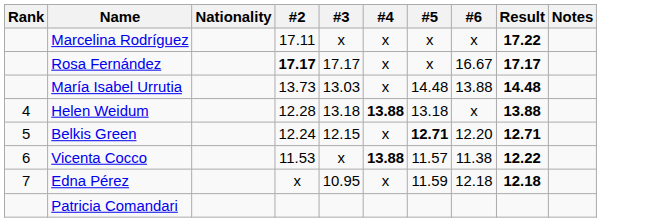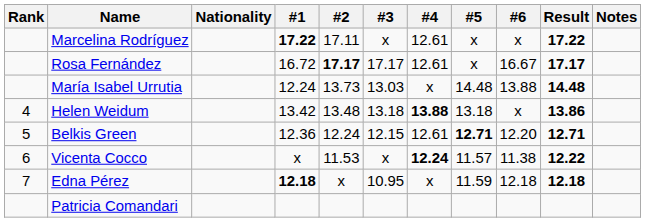 <table class="wikitable sortable" style="text-align:center;font-size:95%">
 <tr>
 <th>Rank</th>
 <th>Name</th>
 <th>Nationality</th>
+<th>#1</th>
 <th>#2</th>
 <th>#3</th>
 <th>#4</th>
 <th>#5</th>
 <th>#6</th>
 <th>Result</th>
 <th>Notes</th>
 </tr>
 <tr>
 <td></td>
 <td align=left><a href='#'>Marcelina Rodríguez</a></td>
 <td align=left></td>
+<td><strong>17.22</strong></td>
 <td>17.11</td>
 <td>x</td>
-<td>x</td>
+<td>12.61</td>
 <td>x</td>
 <td>x</td>
 <td><strong>17.22</strong></td>
 <td></td>
 </tr>
 <tr>
 <td></td>
 <td align=left><a href='#'>Rosa Fernández</a></td>
 <td align=left></td>
+<td>16.72</td>
 <td><strong>17.17</strong></td>
 <td>17.17</td>
-<td>x</td>
+<td>12.61</td>
 <td>x</td>
 <td>16.67</td>
 <td><strong>17.17</strong></td>
 <td></td>
 </tr>
 <tr>
 <td></td>
 <td align=left><a href='#'>María Isabel Urrutia</a></td>
 <td align=left></td>
+<td>12.24</td>
 <td>13.73</td>
 <td>13.03</td>
 <td>x</td>
 <td>14.48</td>
 <td>13.88</td>
 <td><strong>14.48</strong></td>
 <td></td>
 </tr>
 <tr>
 <td>4</td>
 <td align=left><a href='#'>Helen Weidum</a></td>
 <td align=left></td>
-<td>12.28</td>
+<td>13.42</td>
+<td>13.48</td>
 <td>13.18</td>
 <td><strong>13.88</strong></td>
 <td>13.18</td>
 <td>x</td>
-<td><strong>13.88</strong></td>
+<td><strong>13.86</strong></td>
 <td></td>
 </tr>
 <tr>
 <td>5</td>
 <td align=left><a href='#'>Belkis Green</a></td>
 <td align=left></td>
+<td>12.36</td>
 <td>12.24</td>
 <td>12.15</td>
-<td>x</td>
+<td>12.61</td>
 <td><strong>12.71</strong></td>
 <td>12.20</td>
 <td><strong>12.71</strong></td>
 <td></td>
 </tr>
 <tr>
 <td>6</td>
 <td align=left><a href='#'>Vicenta Cocco</a></td>
 <td align=left></td>
+<td>x</td>
 <td>11.53</td>
 <td>x</td>
-<td><strong>13.88</strong></td>
+<td><strong>12.24</strong></td>
 <td>11.57</td>
 <td>11.38</td>
 <td><strong>12.22</strong></td>
 <td></td>
 </tr>
 <tr>
 <td>7</td>
 <td align=left><a href='#'>Edna Pérez</a></td>
 <td align=left></td>
+<td><strong>12.18</strong></td>
 <td>x</td>
 <td>10.95</td>
 <td>x</td>
 <td>11.59</td>
 <td>12.18</td>
 <td><strong>12.18</strong></td>
 <td></td>
 </tr>
 <tr>
 <td></td>
 <td align=left><a href='#'>Patricia Comandari</a></td>
 <td align=left></td>
 <td></td>
 <td></td>
 <td></td>
 <td></td>
 <td></td>
 <td></td>
 <td></td>
+<td></td>
 </tr>
 </table>
